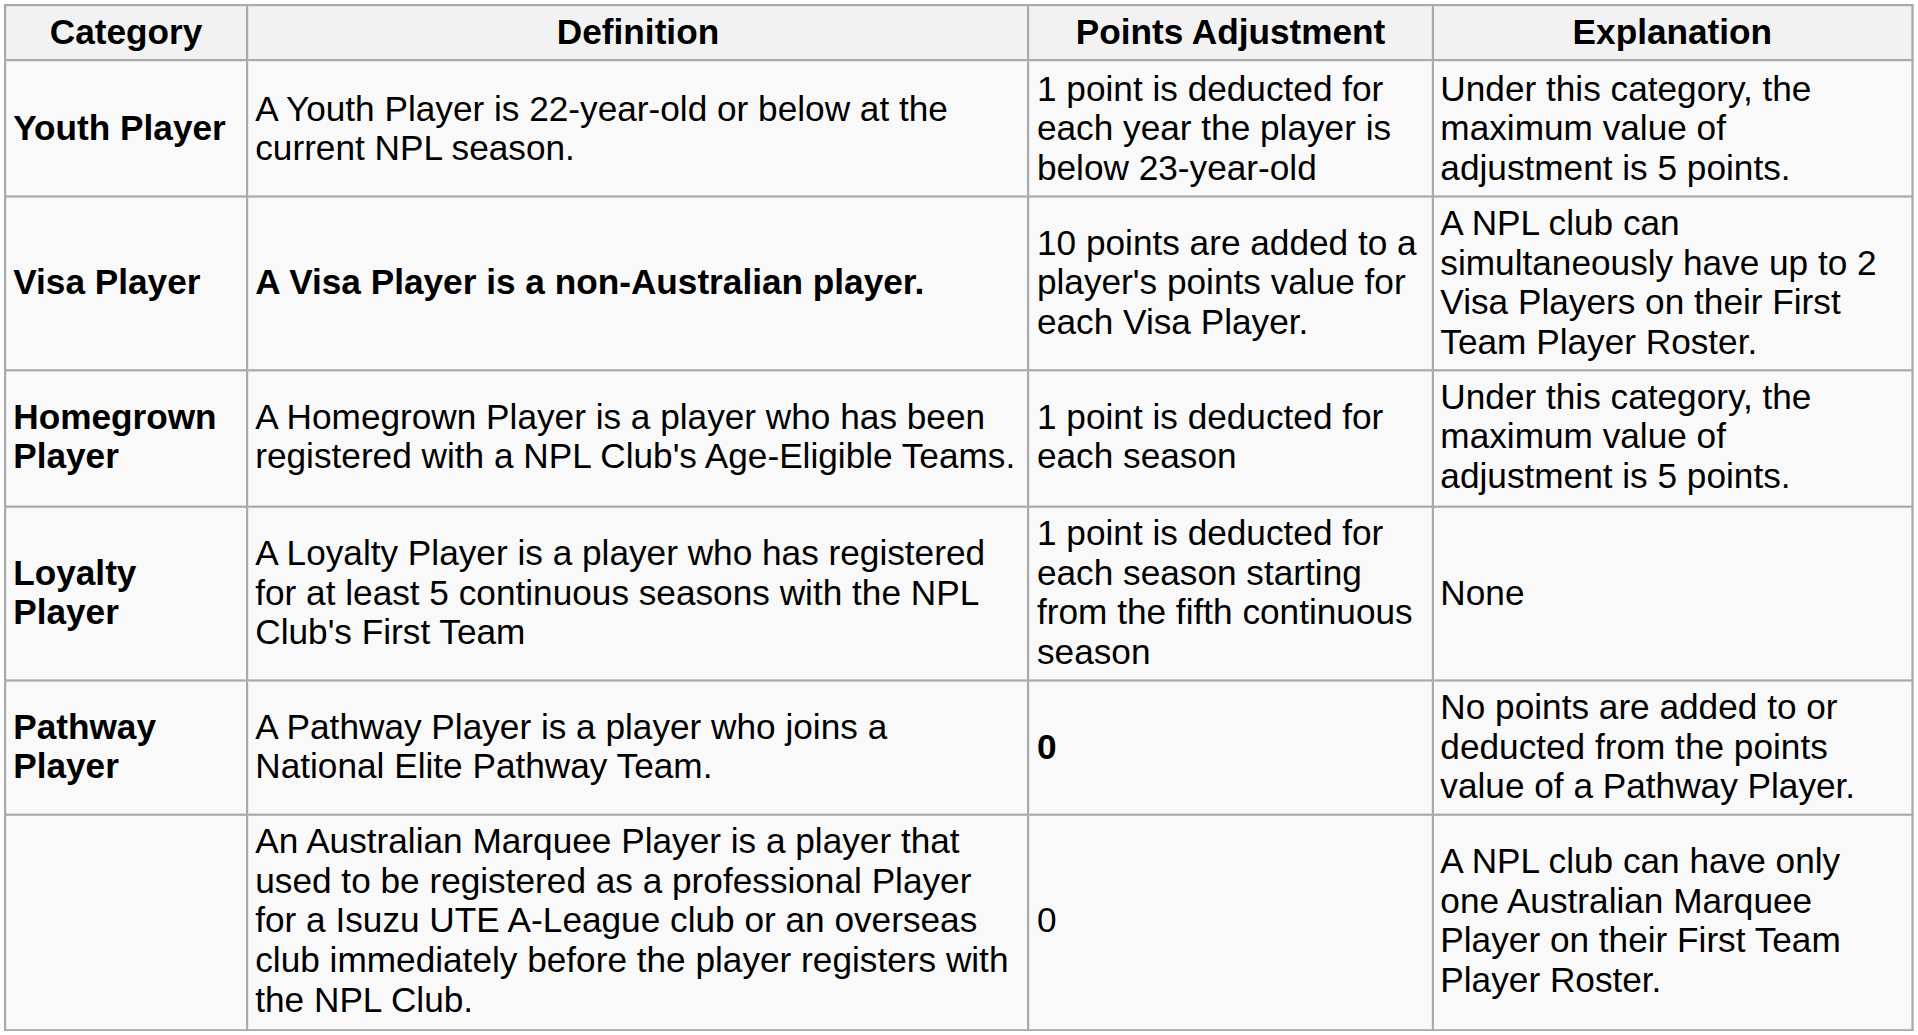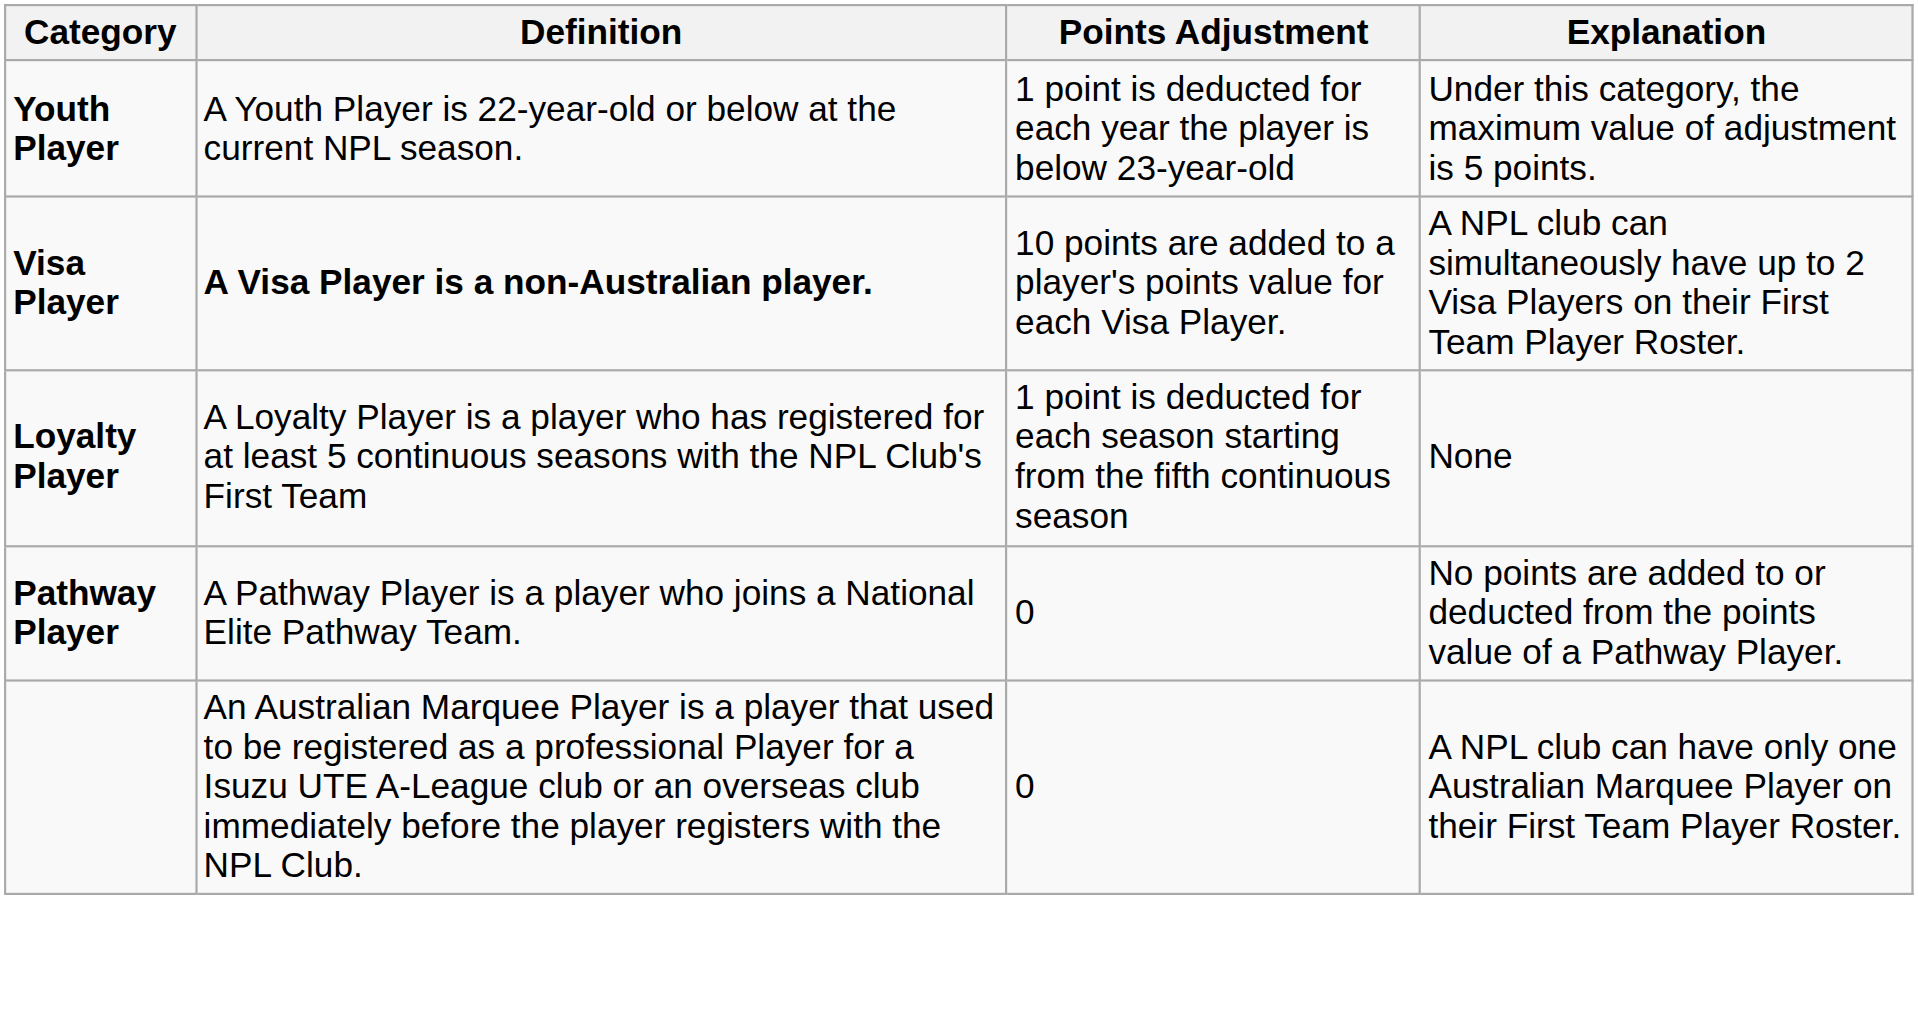 <table class="wikitable">
 <tr>
 <th>Category</th>
 <th>Definition</th>
 <th>Points Adjustment</th>
 <th>Explanation</th>
 </tr>
 <tr>
 <td><strong>Youth Player</strong></td>
 <td>A Youth Player is 22-year-old or below at the current  NPL season.</td>
 <td>1 point is deducted for each  year the player is below 23-year-old</td>
 <td>Under this category, the maximum value of adjustment is  5 points.</td>
 </tr>
 <tr>
 <td><strong>Visa Player</strong></td>
 <td><strong>A Visa Player is a non-Australian player.</strong></td>
 <td>10 points are added to a player's points value for each Visa Player.</td>
 <td>A NPL club can simultaneously have up to 2 Visa Players on their First Team Player Roster.</td>
 </tr>
 <tr>
-<td><strong>Homegrown Player</strong></td>
-<td>A Homegrown Player is a player who has been registered with a NPL Club's Age-Eligible Teams.</td>
-<td>1 point is deducted for each season</td>
-<td>Under this category, the maximum value of adjustment is 5 points. </td>
-</tr>
-<tr>
 <td><strong>Loyalty Player</strong></td>
 <td>A Loyalty Player is a player who has registered for at least 5 continuous seasons with the NPL Club's First Team</td>
 <td>1 point is deducted for each season starting from the fifth continuous season</td>
 <td>None</td>
 </tr>
 <tr>
 <td><strong>Pathway Player</strong></td>
 <td>A Pathway Player is a player who joins a National Elite Pathway Team.</td>
-<td><strong>0</strong></td>
+<td>0</td>
 <td>No points are added to or deducted from the points value of a Pathway Player.</td>
 </tr>
 <tr>
 <td></td>
 <td>An Australian Marquee Player is a player that used to be registered as a professional Player for a Isuzu UTE A-League club or an overseas club immediately before the player registers with the NPL Club.</td>
 <td>0</td>
 <td>A NPL club can have only one Australian Marquee Player on their First Team Player Roster.</td>
 </tr>
 </table>
